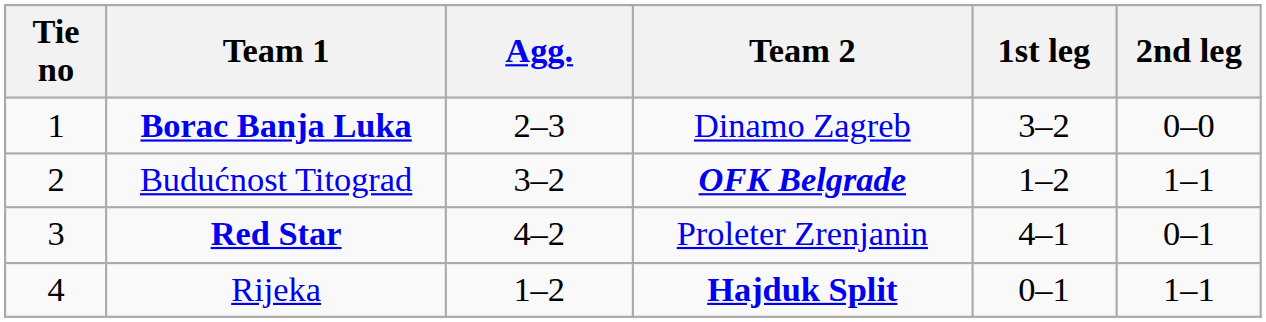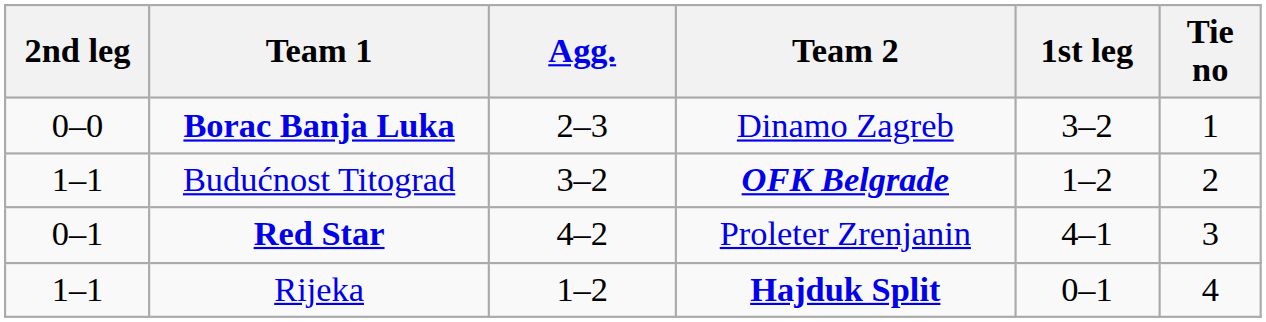 <table class="wikitable" style="text-align: center">
 <tr>
-<th width=40>Tie no</th>
+<th width=60>2nd leg</th>
 <th width=150>Team 1</th>
 <th width=80><a href='#'>Agg.</a></th>
 <th width=150>Team 2</th>
 <th width=60>1st leg</th>
-<th width=60>2nd leg</th>
+<th width=40>Tie no</th>
 </tr>
 <tr>
-<td>1</td>
+<td>0–0</td>
 <td><strong><a href='#'>Borac Banja Luka</a></strong></td>
 <td>2–3</td>
 <td><a href='#'>Dinamo Zagreb</a></td>
 <td>3–2</td>
-<td>0–0</td>
+<td>1</td>
 </tr>
 <tr>
-<td>2</td>
+<td>1–1</td>
 <td><a href='#'>Budućnost Titograd</a></td>
 <td>3–2</td>
 <td><strong><em><a href='#'>OFK Belgrade</a></em></strong></td>
 <td>1–2</td>
-<td>1–1</td>
+<td>2</td>
 </tr>
 <tr>
-<td>3</td>
+<td>0–1</td>
 <td><strong><a href='#'>Red Star</a></strong></td>
 <td>4–2</td>
 <td><a href='#'>Proleter Zrenjanin</a></td>
 <td>4–1</td>
-<td>0–1</td>
+<td>3</td>
 </tr>
 <tr>
-<td>4</td>
+<td>1–1</td>
 <td><a href='#'>Rijeka</a></td>
 <td>1–2</td>
 <td><strong><a href='#'>Hajduk Split</a></strong></td>
 <td>0–1</td>
-<td>1–1</td>
+<td>4</td>
 </tr>
 </table>
